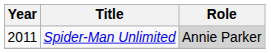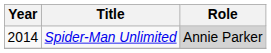 <table class="wikitable sortable">
 <tr>
 <th>Year</th>
 <th>Title</th>
 <th>Role</th>
 </tr>
 <tr>
-<td>2011</td>
+<td>2014</td>
 <td><em><a href='#'>Spider-Man Unlimited</a></em></td>
 <td style="background: lightgrey;">Annie Parker</td>
 </tr>
 <tr>
 </tr>
 </table>
